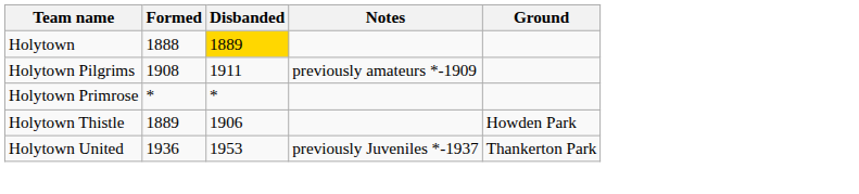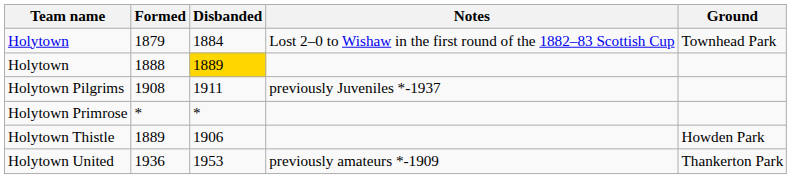 <table class="wikitable">
 <tr>
 <th>Team name</th>
 <th>Formed</th>
 <th>Disbanded</th>
 <th>Notes</th>
 <th>Ground</th>
+</tr>
+<tr>
+<td><a href='#'>Holytown</a></td>
+<td>1879</td>
+<td>1884</td>
+<td>Lost 2–0 to <a href='#'>Wishaw</a> in the first round of the <a href='#'>1882–83 Scottish Cup</a></td>
+<td>Townhead Park</td>
 </tr>
 <tr>
 <td>Holytown</td>
 <td>1888</td>
 <td style="background: gold;">1889</td>
 <td></td>
 <td></td>
 </tr>
 <tr>
 <td>Holytown Pilgrims</td>
 <td>1908</td>
 <td>1911</td>
-<td>previously amateurs *-1909</td>
+<td>previously Juveniles *-1937</td>
 <td></td>
 </tr>
 <tr>
 <td>Holytown Primrose</td>
 <td>*</td>
 <td>*</td>
 <td></td>
 </tr>
 <tr>
 <td>Holytown Thistle</td>
 <td>1889</td>
 <td>1906</td>
 <td></td>
 <td>Howden Park</td>
 </tr>
 <tr>
 <td>Holytown United</td>
 <td>1936</td>
 <td>1953</td>
-<td>previously Juveniles *-1937</td>
+<td>previously amateurs *-1909</td>
 <td>Thankerton Park</td>
 </tr>
 </table>
